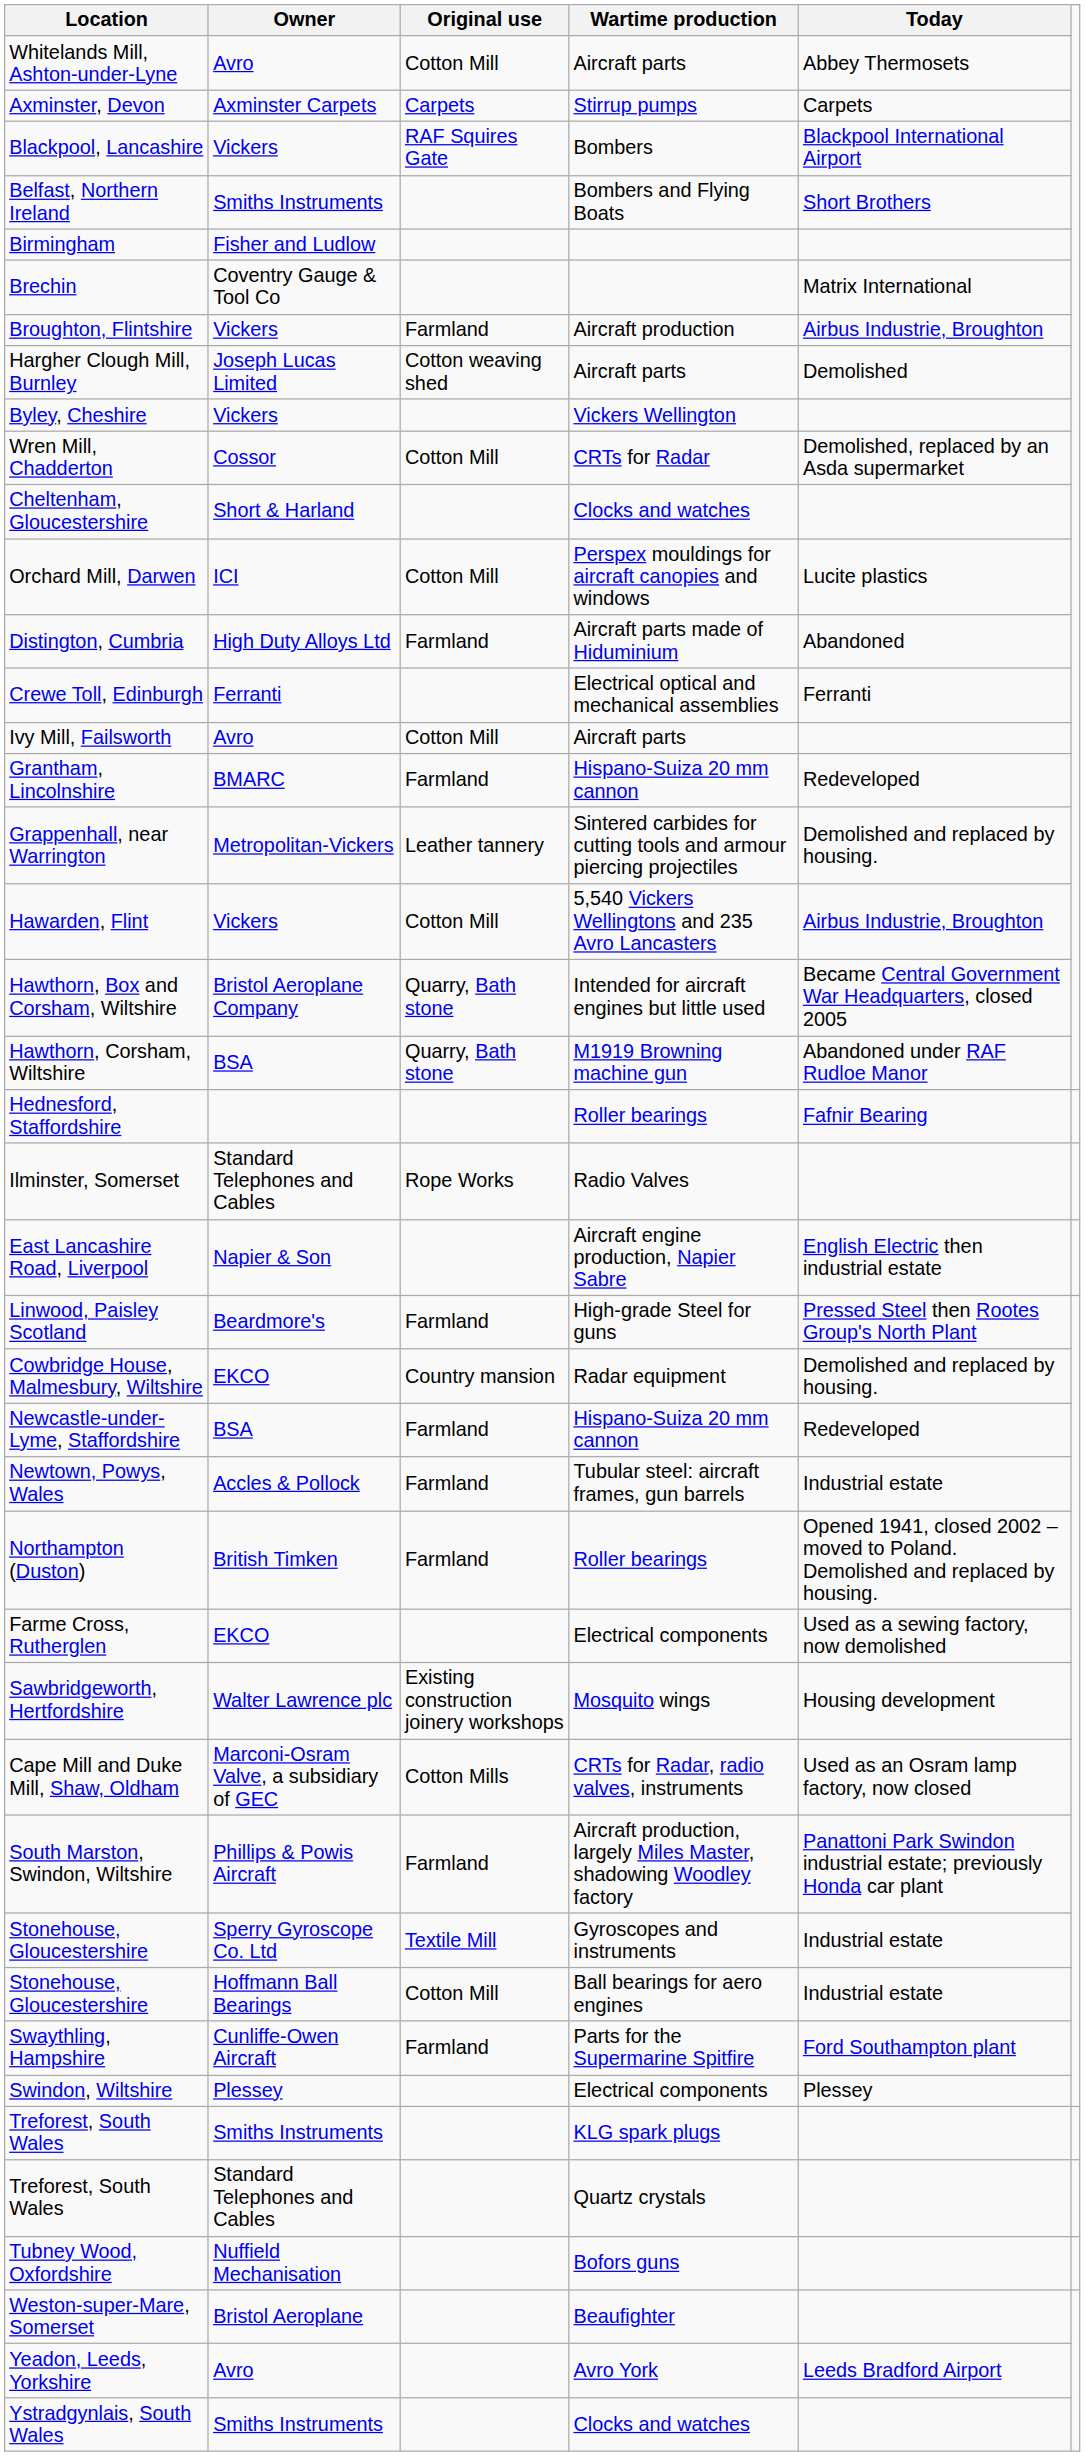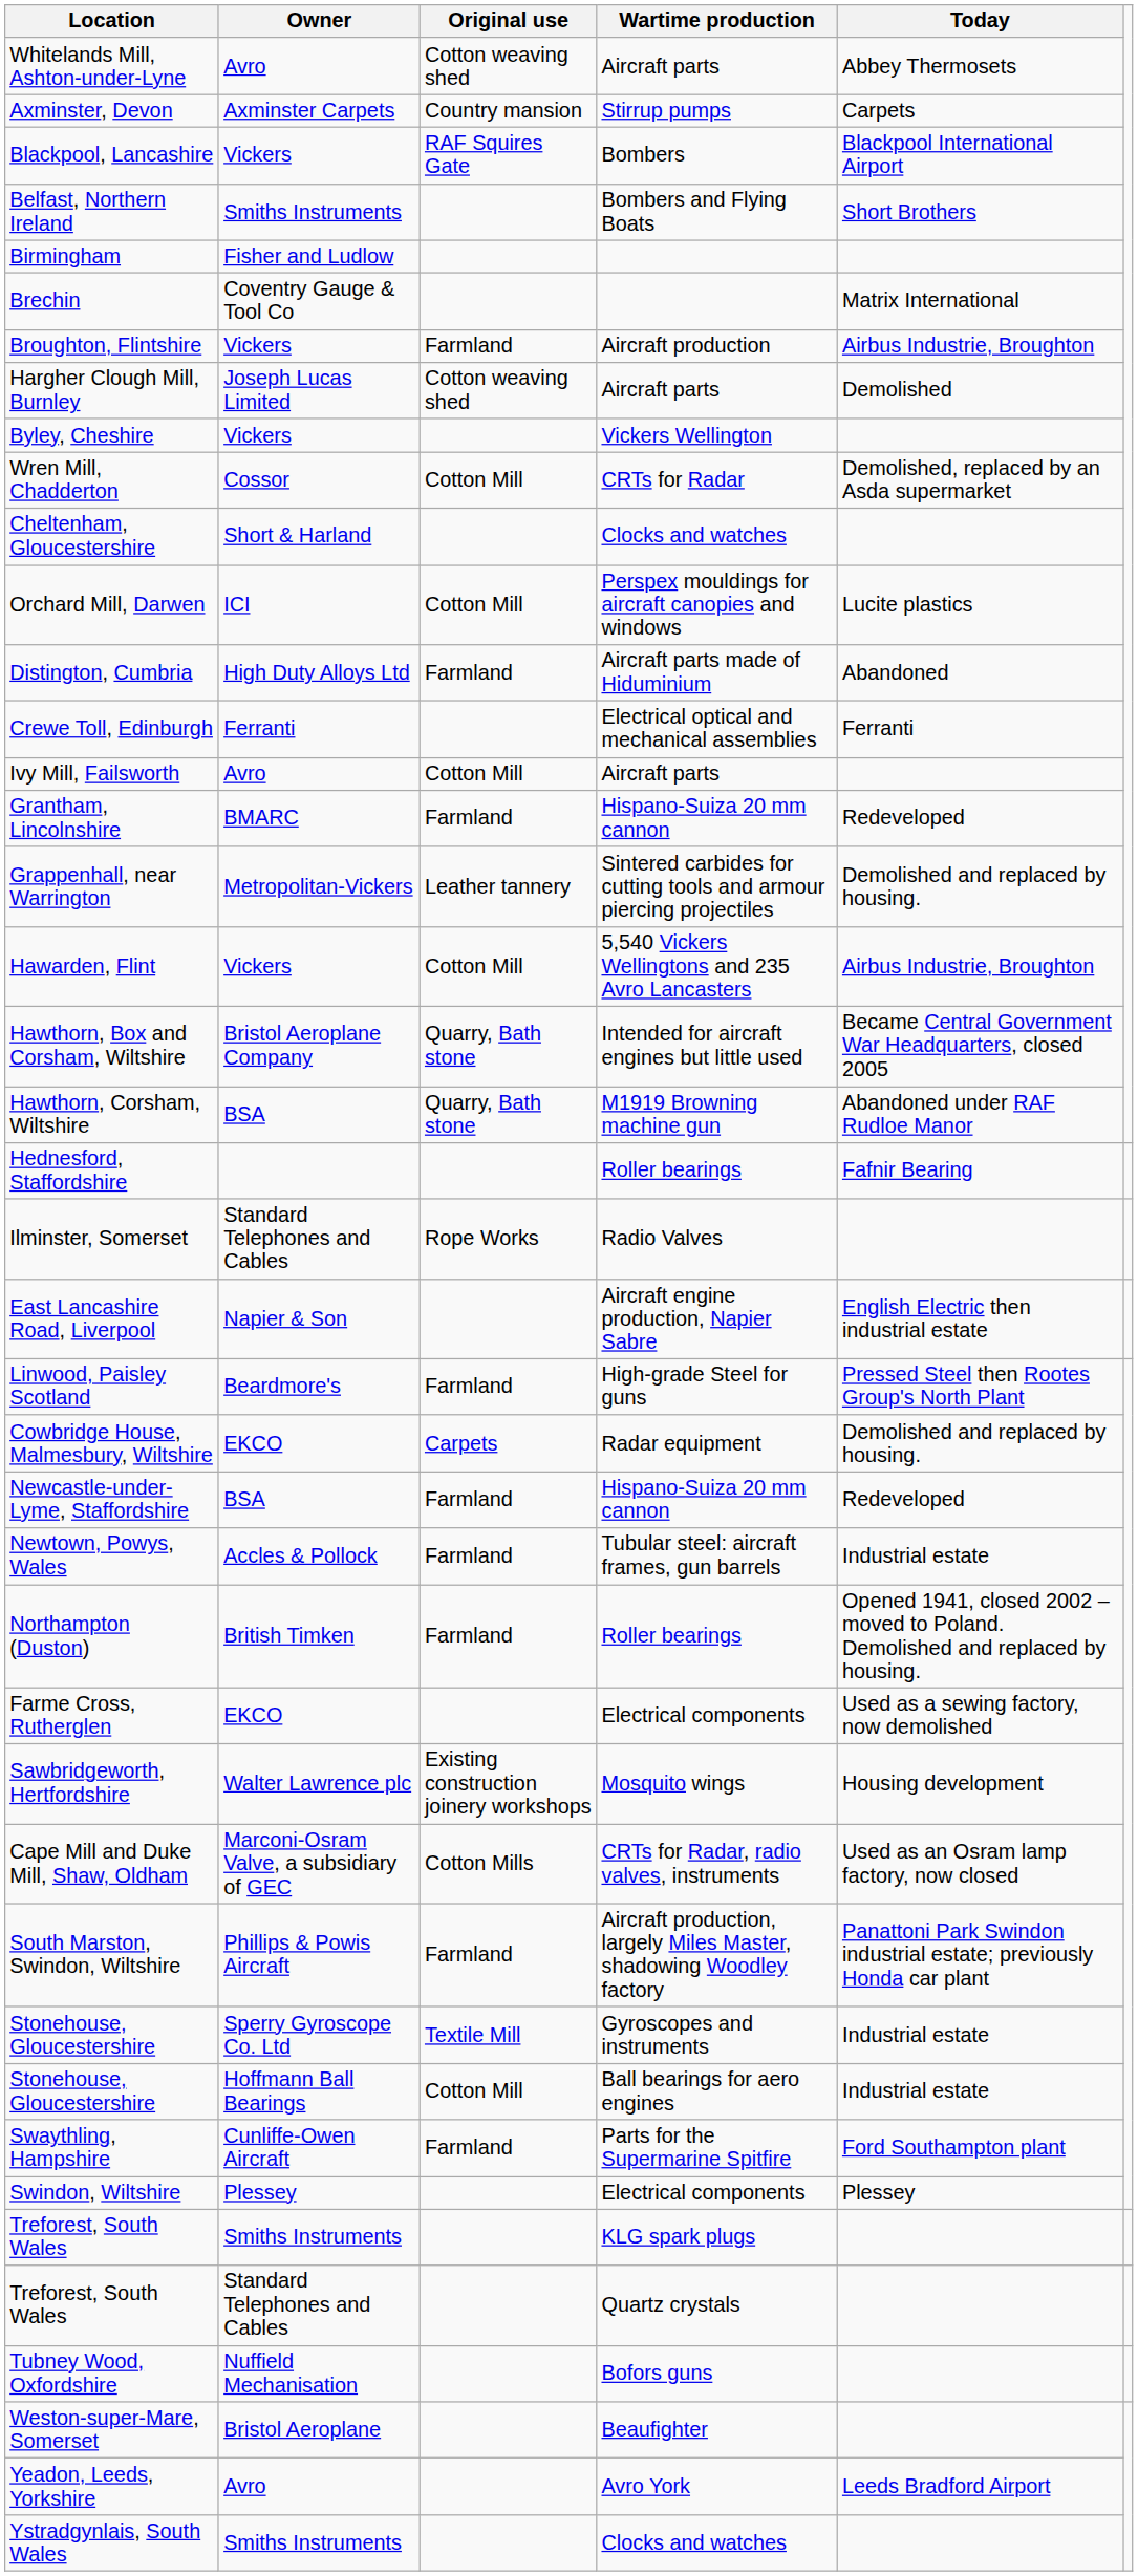 <table class="wikitable">
 <tr>
 <th>Location</th>
 <th>Owner</th>
 <th>Original use</th>
 <th>Wartime production</th>
 <th>Today</th>
 </tr>
 <tr>
 <td>Whitelands Mill, <a href='#'>Ashton-under-Lyne</a></td>
 <td><a href='#'>Avro</a></td>
-<td>Cotton Mill</td>
+<td>Cotton weaving shed</td>
 <td>Aircraft parts</td>
 <td>Abbey Thermosets</td>
 </tr>
 <tr>
 <td><a href='#'>Axminster</a>, <a href='#'>Devon</a></td>
 <td><a href='#'>Axminster Carpets</a></td>
-<td><a href='#'>Carpets</a></td>
+<td>Country mansion</td>
 <td><a href='#'>Stirrup pumps</a></td>
 <td>Carpets</td>
 </tr>
 <tr>
 <td><a href='#'>Blackpool</a>, <a href='#'>Lancashire</a></td>
 <td><a href='#'>Vickers</a></td>
 <td><a href='#'>RAF Squires Gate</a></td>
 <td>Bombers</td>
 <td><a href='#'>Blackpool International Airport</a></td>
 </tr>
 <tr>
 <td><a href='#'>Belfast</a>, <a href='#'>Northern Ireland</a></td>
 <td><a href='#'>Smiths Instruments</a></td>
 <td></td>
 <td>Bombers and Flying Boats</td>
 <td><a href='#'>Short Brothers</a></td>
 </tr>
 <tr>
 <td><a href='#'>Birmingham</a></td>
 <td><a href='#'>Fisher and Ludlow</a></td>
 <td></td>
 <td></td>
 <td></td>
 </tr>
 <tr>
 <td><a href='#'>Brechin</a></td>
 <td>Coventry Gauge & Tool Co</td>
 <td></td>
 <td></td>
 <td>Matrix International</td>
 </tr>
 <tr>
 <td><a href='#'>Broughton, Flintshire</a></td>
 <td><a href='#'>Vickers</a></td>
 <td>Farmland</td>
 <td>Aircraft production</td>
 <td><a href='#'>Airbus Industrie, Broughton</a></td>
 </tr>
 <tr>
 <td>Hargher Clough Mill, <a href='#'>Burnley</a></td>
 <td><a href='#'>Joseph Lucas Limited</a></td>
 <td>Cotton weaving shed</td>
 <td>Aircraft parts</td>
 <td>Demolished</td>
 </tr>
 <tr>
 <td><a href='#'>Byley</a>, <a href='#'>Cheshire</a></td>
 <td><a href='#'>Vickers</a></td>
 <td></td>
 <td><a href='#'>Vickers Wellington</a></td>
 <td></td>
 </tr>
 <tr>
 <td>Wren Mill, <a href='#'>Chadderton</a></td>
 <td><a href='#'>Cossor</a></td>
 <td>Cotton Mill</td>
 <td><a href='#'>CRTs</a> for <a href='#'>Radar</a></td>
 <td>Demolished, replaced by an Asda supermarket</td>
 </tr>
 <tr>
 <td><a href='#'>Cheltenham</a>, <a href='#'>Gloucestershire</a></td>
 <td><a href='#'>Short & Harland</a></td>
 <td></td>
 <td><a href='#'>Clocks and watches</a></td>
 <td></td>
 </tr>
 <tr>
 <td>Orchard Mill, <a href='#'>Darwen</a></td>
 <td><a href='#'>ICI</a></td>
 <td>Cotton Mill</td>
 <td><a href='#'>Perspex</a> mouldings for <a href='#'>aircraft canopies</a> and windows</td>
 <td>Lucite plastics</td>
 </tr>
 <tr>
 <td><a href='#'>Distington</a>, <a href='#'>Cumbria</a></td>
 <td><a href='#'>High Duty Alloys Ltd</a></td>
 <td>Farmland</td>
 <td>Aircraft parts made of <a href='#'>Hiduminium</a></td>
 <td>Abandoned</td>
 </tr>
 <tr>
 <td><a href='#'>Crewe Toll</a>, <a href='#'>Edinburgh</a></td>
 <td><a href='#'>Ferranti</a></td>
 <td></td>
 <td>Electrical optical and mechanical assemblies</td>
 <td>Ferranti</td>
 </tr>
 <tr>
 <td>Ivy Mill, <a href='#'>Failsworth</a></td>
 <td><a href='#'>Avro</a></td>
 <td>Cotton Mill</td>
 <td>Aircraft parts</td>
 <td></td>
 </tr>
 <tr>
 <td><a href='#'>Grantham</a>, <a href='#'>Lincolnshire</a></td>
 <td><a href='#'>BMARC</a></td>
 <td>Farmland</td>
 <td><a href='#'>Hispano-Suiza 20 mm cannon</a></td>
 <td>Redeveloped</td>
 </tr>
 <tr>
 <td><a href='#'>Grappenhall</a>, near <a href='#'>Warrington</a></td>
 <td><a href='#'>Metropolitan-Vickers</a></td>
 <td>Leather tannery</td>
 <td>Sintered carbides for cutting tools and armour piercing projectiles</td>
 <td>Demolished and replaced by housing.</td>
 </tr>
 <tr>
 <td><a href='#'>Hawarden</a>, <a href='#'>Flint</a></td>
 <td><a href='#'>Vickers</a></td>
 <td>Cotton Mill</td>
 <td>5,540 <a href='#'>Vickers Wellingtons</a> and 235 <a href='#'>Avro Lancasters</a></td>
 <td><a href='#'>Airbus Industrie, Broughton</a></td>
 </tr>
 <tr>
 <td><a href='#'>Hawthorn</a>, <a href='#'>Box</a> and <a href='#'>Corsham</a>, Wiltshire</td>
 <td><a href='#'>Bristol Aeroplane Company</a></td>
 <td>Quarry, <a href='#'>Bath stone</a></td>
 <td>Intended for aircraft engines but little used</td>
 <td>Became <a href='#'>Central Government War Headquarters</a>, closed 2005</td>
 </tr>
 <tr>
 <td><a href='#'>Hawthorn</a>, Corsham, Wiltshire</td>
 <td><a href='#'>BSA</a></td>
 <td>Quarry, <a href='#'>Bath stone</a></td>
 <td><a href='#'>M1919 Browning machine gun</a></td>
 <td>Abandoned under <a href='#'>RAF Rudloe Manor</a></td>
 </tr>
 <tr>
 <td><a href='#'>Hednesford</a>, <a href='#'>Staffordshire</a></td>
 <td></td>
 <td></td>
 <td><a href='#'>Roller bearings</a></td>
 <td><a href='#'>Fafnir Bearing</a></td>
 <td></td>
 </tr>
 <tr>
 <td>Ilminster, Somerset</td>
 <td> Standard Telephones and Cables</td>
 <td>Rope Works</td>
 <td>Radio Valves</td>
 <td></td>
 <td></td>
 </tr>
 <tr>
 <td><a href='#'>East Lancashire Road</a>, <a href='#'>Liverpool</a></td>
 <td><a href='#'>Napier & Son</a></td>
 <td></td>
 <td>Aircraft engine production, <a href='#'>Napier Sabre</a></td>
 <td><a href='#'>English Electric</a> then industrial estate</td>
 <td></td>
 </tr>
 <tr>
 <td><a href='#'>Linwood, Paisley</a> <a href='#'>Scotland</a></td>
 <td><a href='#'>Beardmore's</a></td>
 <td>Farmland</td>
 <td>High-grade Steel for guns</td>
 <td><a href='#'>Pressed Steel</a> then <a href='#'>Rootes Group's North Plant</a></td>
 </tr>
 <tr>
 <td><a href='#'>Cowbridge House</a>, <a href='#'>Malmesbury</a>, <a href='#'>Wiltshire</a></td>
 <td><a href='#'>EKCO</a></td>
-<td>Country mansion</td>
+<td><a href='#'>Carpets</a></td>
 <td>Radar equipment</td>
 <td>Demolished and replaced by housing.</td>
 </tr>
 <tr>
 <td><a href='#'>Newcastle-under-Lyme</a>, <a href='#'>Staffordshire</a></td>
 <td><a href='#'>BSA</a></td>
 <td>Farmland</td>
 <td><a href='#'>Hispano-Suiza 20 mm cannon</a></td>
 <td>Redeveloped</td>
 </tr>
 <tr>
 <td><a href='#'>Newtown, Powys</a>, <a href='#'>Wales</a></td>
 <td><a href='#'>Accles & Pollock</a></td>
 <td>Farmland</td>
 <td>Tubular steel: aircraft frames, gun barrels</td>
 <td>Industrial estate</td>
 </tr>
 <tr>
 <td><a href='#'>Northampton</a> (<a href='#'>Duston</a>)</td>
 <td><a href='#'>British Timken</a></td>
 <td>Farmland</td>
 <td><a href='#'>Roller bearings</a></td>
 <td>Opened 1941, closed 2002 – moved to Poland. Demolished and replaced by housing.</td>
 </tr>
 <tr>
 <td>Farme Cross, <a href='#'>Rutherglen</a></td>
 <td><a href='#'>EKCO</a></td>
 <td></td>
 <td>Electrical components</td>
 <td>Used as a sewing factory, now demolished</td>
 </tr>
 <tr>
 <td><a href='#'>Sawbridgeworth</a>, <a href='#'>Hertfordshire</a></td>
 <td><a href='#'>Walter Lawrence plc</a></td>
 <td>Existing construction joinery workshops</td>
 <td><a href='#'>Mosquito</a> wings</td>
 <td>Housing development</td>
 </tr>
 <tr>
 <td>Cape Mill and Duke Mill, <a href='#'>Shaw, Oldham</a></td>
 <td><a href='#'>Marconi-Osram Valve</a>, a subsidiary of <a href='#'>GEC</a></td>
 <td>Cotton Mills</td>
 <td><a href='#'>CRTs</a> for <a href='#'>Radar</a>, <a href='#'>radio valves</a>, instruments</td>
 <td>Used as an Osram lamp factory, now closed</td>
 </tr>
 <tr>
 <td><a href='#'>South Marston</a>, Swindon, Wiltshire</td>
 <td><a href='#'>Phillips & Powis Aircraft</a></td>
 <td>Farmland</td>
 <td>Aircraft production, largely <a href='#'>Miles Master</a>, shadowing <a href='#'>Woodley</a> factory</td>
 <td><a href='#'>Panattoni Park Swindon</a> industrial estate; previously <a href='#'>Honda</a> car plant</td>
 </tr>
 <tr>
 <td><a href='#'>Stonehouse, Gloucestershire</a></td>
 <td><a href='#'>Sperry Gyroscope Co. Ltd</a></td>
 <td><a href='#'>Textile Mill</a></td>
 <td>Gyroscopes and instruments</td>
 <td>Industrial estate</td>
 </tr>
 <tr>
 <td><a href='#'>Stonehouse, Gloucestershire</a></td>
 <td><a href='#'>Hoffmann Ball Bearings</a> </td>
 <td>Cotton Mill</td>
 <td>Ball bearings for aero engines</td>
 <td>Industrial estate</td>
 </tr>
 <tr>
 <td><a href='#'>Swaythling</a>, <a href='#'>Hampshire</a></td>
 <td><a href='#'>Cunliffe-Owen Aircraft</a></td>
 <td>Farmland</td>
 <td>Parts for the <a href='#'>Supermarine Spitfire</a></td>
 <td><a href='#'>Ford Southampton plant</a></td>
 </tr>
 <tr>
 <td><a href='#'>Swindon</a>, <a href='#'>Wiltshire</a></td>
 <td><a href='#'>Plessey</a></td>
 <td></td>
 <td>Electrical components</td>
 <td>Plessey</td>
 </tr>
 <tr>
 <td><a href='#'>Treforest</a>, <a href='#'>South Wales</a></td>
 <td><a href='#'>Smiths Instruments</a></td>
 <td></td>
 <td><a href='#'>KLG spark plugs</a></td>
 <td></td>
 <td></td>
 </tr>
 <tr>
 <td>Treforest, South Wales</td>
 <td>Standard Telephones and Cables</td>
 <td></td>
 <td>Quartz crystals</td>
 <td></td>
 <td></td>
 </tr>
 <tr>
 <td><a href='#'>Tubney Wood, Oxfordshire</a></td>
 <td><a href='#'>Nuffield Mechanisation</a></td>
 <td></td>
 <td><a href='#'>Bofors guns</a></td>
 <td></td>
 <td></td>
 </tr>
 <tr>
 <td><a href='#'>Weston-super-Mare</a>, <a href='#'>Somerset</a></td>
 <td><a href='#'>Bristol Aeroplane</a></td>
 <td></td>
 <td><a href='#'>Beaufighter</a></td>
 <td></td>
 </tr>
 <tr>
 <td><a href='#'>Yeadon, Leeds</a>, <a href='#'>Yorkshire</a></td>
 <td><a href='#'>Avro</a></td>
 <td></td>
 <td><a href='#'>Avro York</a></td>
 <td><a href='#'>Leeds Bradford Airport</a></td>
 </tr>
 <tr>
 <td><a href='#'>Ystradgynlais</a>, <a href='#'>South Wales</a></td>
 <td><a href='#'>Smiths Instruments</a></td>
 <td></td>
 <td><a href='#'>Clocks and watches</a></td>
 <td></td>
 </tr>
 </table>
